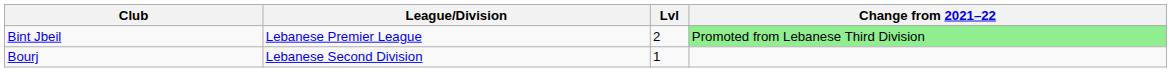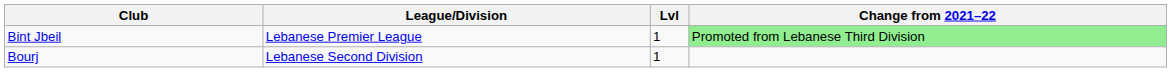 <table class="wikitable sortable" width="100%" style="font-size:90%">
 <tr>
 <th width="20%">Club</th>
 <th width="30%">League/Division</th>
 <th width="3%">Lvl</th>
 <th width="37%">Change from <a href='#'>2021–22</a></th>
 </tr>
 <tr>
 <td><a href='#'>Bint Jbeil</a></td>
 <td><a href='#'>Lebanese Premier League</a></td>
-<td>2</td>
+<td>1</td>
 <td style="background:lightgreen">Promoted from Lebanese Third Division</td>
 </tr>
 <tr>
 <td><a href='#'>Bourj</a></td>
 <td><a href='#'>Lebanese Second Division</a></td>
 <td>1</td>
 <td></td>
 </tr>
 </table>
